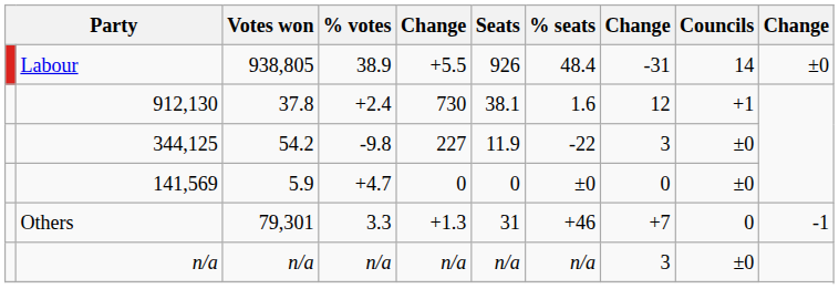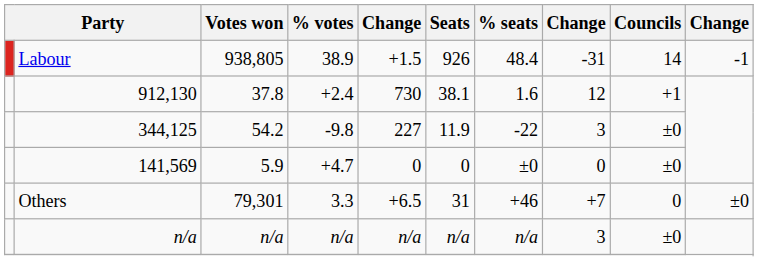 <table class="wikitable" style="font-size:95%;line-height:23px">
 <tr>
 <th colspan="2">Party</th>
 <th>Votes won</th>
 <th>% votes</th>
 <th>Change</th>
 <th>Seats</th>
 <th>% seats</th>
 <th>Change</th>
 <th>Councils</th>
 <th>Change</th>
 </tr>
 <tr>
 <td width="1" bgcolor=DC241f></td>
 <th style="text-align:left; font-weight:normal; background:#F9F9F9" colspan="1" width="150"><a href='#'>Labour</a></th>
 <td align="right">938,805</td>
 <td align="right">38.9</td>
-<td align="right">+5.5</td>
+<td align="right">+1.5</td>
 <td align="right">926</td>
 <td align="right">48.4</td>
 <td align="right">-31</td>
 <td align="right">14</td>
-<td align="right">±0</td>
+<td align="right">-1</td>
 </tr>
 <tr>
 <td></td>
 <td align="right">912,130</td>
 <td align="right">37.8</td>
 <td align="right">+2.4</td>
 <td align="right">730</td>
 <td align="right">38.1</td>
 <td align="right">1.6</td>
 <td align="right">12</td>
 <td align="right">+1</td>
 </tr>
 <tr>
 <td></td>
 <td align="right">344,125</td>
 <td align="right">54.2</td>
 <td align="right">-9.8</td>
 <td align="right">227</td>
 <td align="right">11.9</td>
 <td align="right">-22</td>
 <td align="right">3</td>
 <td align="right">±0</td>
 </tr>
 <tr>
 <td></td>
 <td align="right">141,569</td>
 <td align="right">5.9</td>
 <td align="right">+4.7</td>
 <td align="right">0</td>
 <td align="right">0</td>
 <td align="right">±0</td>
 <td align="right">0</td>
 <td align="right">±0</td>
 </tr>
 <tr>
 <td></td>
 <td>Others</td>
 <td align="right">79,301</td>
 <td align="right">3.3</td>
-<td align="right">+1.3</td>
+<td align="right">+6.5</td>
 <td align="right">31</td>
 <td align="right">+46</td>
 <td align="right">+7</td>
 <td align="right">0</td>
-<td align="right">-1</td>
+<td align="right">±0</td>
 </tr>
 <tr>
 <td></td>
 <td align="right"><em>n/a</em></td>
 <td align="right"><em>n/a</em></td>
 <td align="right"><em>n/a</em></td>
 <td align="right"><em>n/a</em></td>
 <td align="right"><em>n/a</em></td>
 <td align="right"><em>n/a</em></td>
 <td align="right">3</td>
 <td align="right">±0</td>
 </tr>
 <tr>
 </tr>
 </table>
